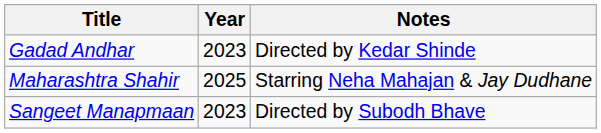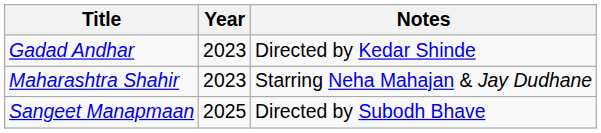 <table class="wikitable sortable">
 <tr>
 <th>Title</th>
 <th>Year</th>
 <th>Notes</th>
 </tr>
 <tr>
 <td><em><a href='#'>Gadad Andhar</a></em></td>
 <td>2023</td>
 <td>Directed by <a href='#'>Kedar Shinde</a></td>
 </tr>
 <tr>
 <td><em><a href='#'>Maharashtra Shahir</a></em></td>
-<td>2025</td>
+<td>2023</td>
 <td>Starring <a href='#'>Neha Mahajan</a> & <em>Jay Dudhane</em></td>
 </tr>
 <tr>
 <td><em><a href='#'>Sangeet Manapmaan</a></em></td>
-<td>2023</td>
+<td>2025</td>
 <td>Directed by <a href='#'>Subodh Bhave</a></td>
 </tr>
 </table>
